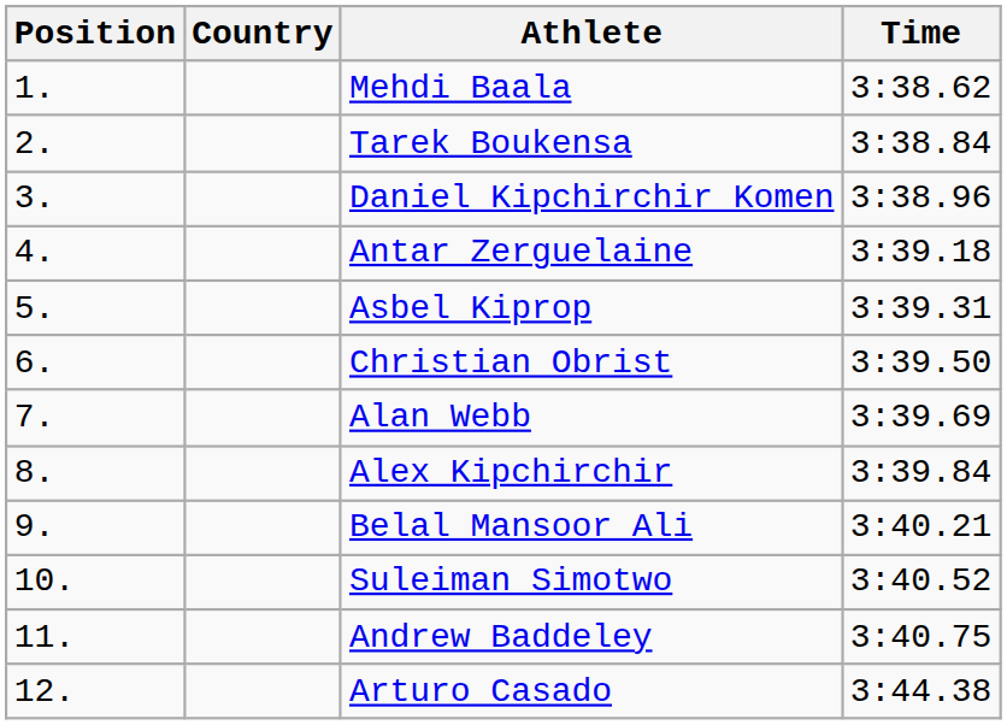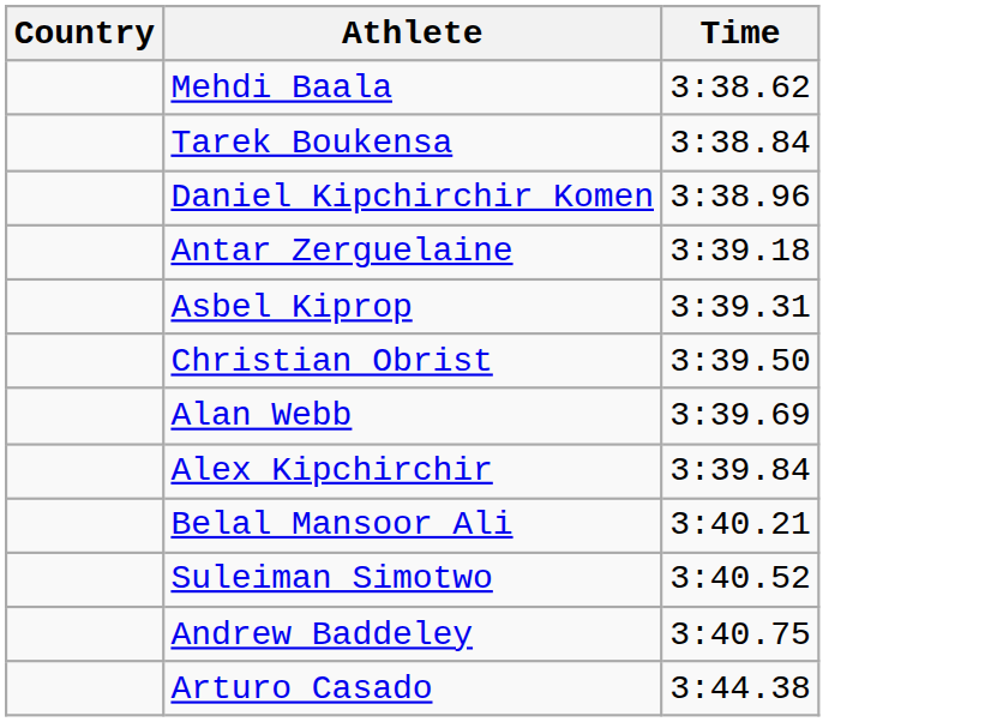 <table class="wikitable">
 <tr>
-<th>Position</th>
 <th>Country</th>
 <th>Athlete</th>
 <th>Time</th>
 </tr>
 <tr>
-<td>1.</td>
 <td></td>
 <td><a href='#'>Mehdi Baala</a></td>
 <td>3:38.62</td>
 </tr>
 <tr>
-<td>2.</td>
 <td></td>
 <td><a href='#'>Tarek Boukensa</a></td>
 <td>3:38.84</td>
 </tr>
 <tr>
-<td>3.</td>
 <td></td>
 <td><a href='#'>Daniel Kipchirchir Komen</a></td>
 <td>3:38.96</td>
 </tr>
 <tr>
-<td>4.</td>
 <td></td>
 <td><a href='#'>Antar Zerguelaine</a></td>
 <td>3:39.18</td>
 </tr>
 <tr>
-<td>5.</td>
 <td></td>
 <td><a href='#'>Asbel Kiprop</a></td>
 <td>3:39.31</td>
 </tr>
 <tr>
-<td>6.</td>
 <td></td>
 <td><a href='#'>Christian Obrist</a></td>
 <td>3:39.50</td>
 </tr>
 <tr>
-<td>7.</td>
 <td></td>
 <td><a href='#'>Alan Webb</a></td>
 <td>3:39.69</td>
 </tr>
 <tr>
-<td>8.</td>
 <td></td>
 <td><a href='#'>Alex Kipchirchir</a></td>
 <td>3:39.84</td>
 </tr>
 <tr>
-<td>9.</td>
 <td></td>
 <td><a href='#'>Belal Mansoor Ali</a></td>
 <td>3:40.21</td>
 </tr>
 <tr>
-<td>10.</td>
 <td></td>
 <td><a href='#'>Suleiman Simotwo</a></td>
 <td>3:40.52</td>
 </tr>
 <tr>
-<td>11.</td>
 <td></td>
 <td><a href='#'>Andrew Baddeley</a></td>
 <td>3:40.75</td>
 </tr>
 <tr>
-<td>12.</td>
 <td></td>
 <td><a href='#'>Arturo Casado</a></td>
 <td>3:44.38</td>
 </tr>
 </table>
